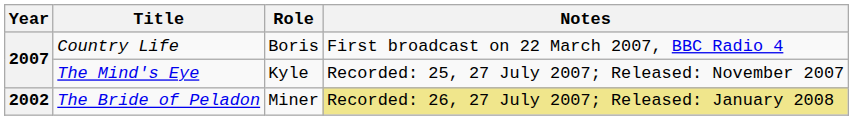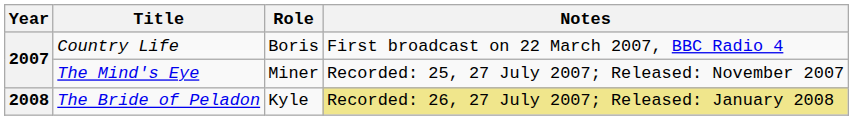 <table class="wikitable plainrowheaders">
 <tr>
 <th>Year</th>
 <th>Title</th>
 <th>Role</th>
 <th>Notes</th>
 </tr>
 <tr>
 <th scope="row" rowspan="2">2007</th>
 <td><em>Country Life</em></td>
 <td>Boris</td>
 <td>First broadcast on 22 March 2007, <a href='#'>BBC Radio 4</a></td>
 </tr>
 <tr>
 <td><em><a href='#'>The Mind's Eye</a></em></td>
-<td>Kyle</td>
+<td>Miner</td>
 <td>Recorded: 25, 27 July 2007; Released: November 2007</td>
 </tr>
 <tr>
-<th scope="row">2002</th>
+<th scope="row">2008</th>
 <td><em><a href='#'>The Bride of Peladon</a></em></td>
-<td>Miner</td>
+<td>Kyle</td>
 <td style="background: khaki;">Recorded: 26, 27 July 2007; Released: January 2008</td>
 </tr>
 </table>
